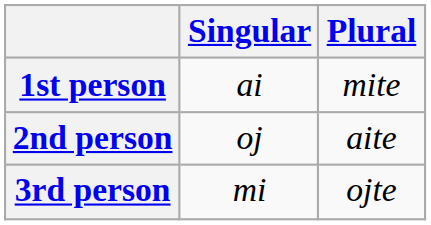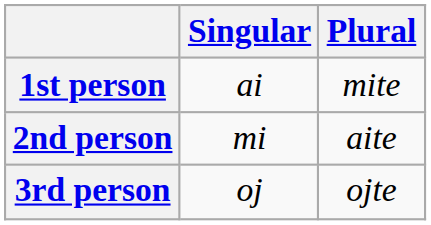 <table class="wikitable" style="text-align: center;">
 <tr>
 <th></th>
 <th><a href='#'>Singular</a></th>
 <th><a href='#'>Plural</a></th>
 </tr>
 <tr>
 <th><a href='#'>1st person</a></th>
 <td><em>ai</em></td>
 <td><em>mite</em></td>
 </tr>
 <tr>
 <th><a href='#'>2nd person</a></th>
-<td><em>oj</em></td>
+<td><em>mi</em></td>
 <td><em>aite</em></td>
 </tr>
 <tr>
 <th><a href='#'>3rd person</a></th>
-<td><em>mi</em></td>
+<td><em>oj</em></td>
 <td><em>ojte</em></td>
 </tr>
 </table>
